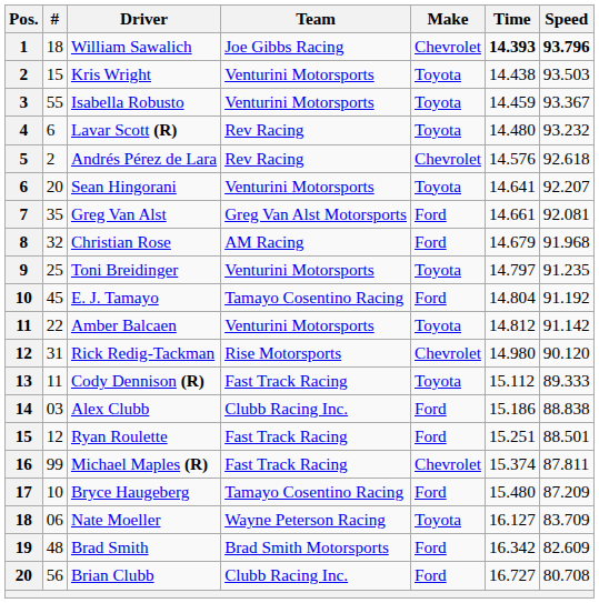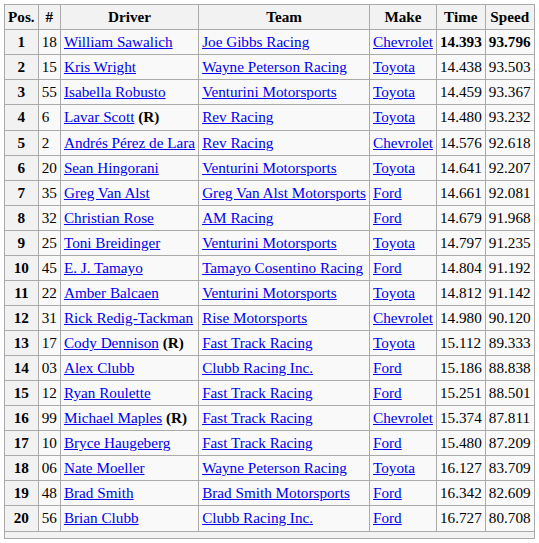 <table class="wikitable" style="font-size:95%">
 <tr>
 <th>Pos.</th>
 <th>#</th>
 <th>Driver</th>
 <th>Team</th>
 <th>Make</th>
 <th>Time</th>
 <th>Speed</th>
 </tr>
 <tr>
 <th>1</th>
 <td>18</td>
 <td><a href='#'>William Sawalich</a></td>
 <td><a href='#'>Joe Gibbs Racing</a></td>
 <td><a href='#'>Chevrolet</a></td>
 <td><strong>14.393</strong></td>
 <td><strong>93.796</strong></td>
 </tr>
 <tr>
 <th>2</th>
 <td>15</td>
 <td><a href='#'>Kris Wright</a></td>
-<td><a href='#'>Venturini Motorsports</a></td>
+<td><a href='#'>Wayne Peterson Racing</a></td>
 <td><a href='#'>Toyota</a></td>
 <td>14.438</td>
 <td>93.503</td>
 </tr>
 <tr>
 <th>3</th>
 <td>55</td>
 <td><a href='#'>Isabella Robusto</a></td>
 <td><a href='#'>Venturini Motorsports</a></td>
 <td><a href='#'>Toyota</a></td>
 <td>14.459</td>
 <td>93.367</td>
 </tr>
 <tr>
 <th>4</th>
 <td>6</td>
 <td><a href='#'>Lavar Scott</a> <strong>(R)</strong></td>
 <td><a href='#'>Rev Racing</a></td>
 <td><a href='#'>Toyota</a></td>
 <td>14.480</td>
 <td>93.232</td>
 </tr>
 <tr>
 <th>5</th>
 <td>2</td>
 <td><a href='#'>Andrés Pérez de Lara</a></td>
 <td><a href='#'>Rev Racing</a></td>
 <td><a href='#'>Chevrolet</a></td>
 <td>14.576</td>
 <td>92.618</td>
 </tr>
 <tr>
 <th>6</th>
 <td>20</td>
 <td><a href='#'>Sean Hingorani</a></td>
 <td><a href='#'>Venturini Motorsports</a></td>
 <td><a href='#'>Toyota</a></td>
 <td>14.641</td>
 <td>92.207</td>
 </tr>
 <tr>
 <th>7</th>
 <td>35</td>
 <td><a href='#'>Greg Van Alst</a></td>
 <td><a href='#'>Greg Van Alst Motorsports</a></td>
 <td><a href='#'>Ford</a></td>
 <td>14.661</td>
 <td>92.081</td>
 </tr>
 <tr>
 <th>8</th>
 <td>32</td>
 <td><a href='#'>Christian Rose</a></td>
 <td><a href='#'>AM Racing</a></td>
 <td><a href='#'>Ford</a></td>
 <td>14.679</td>
 <td>91.968</td>
 </tr>
 <tr>
 <th>9</th>
 <td>25</td>
 <td><a href='#'>Toni Breidinger</a></td>
 <td><a href='#'>Venturini Motorsports</a></td>
 <td><a href='#'>Toyota</a></td>
 <td>14.797</td>
 <td>91.235</td>
 </tr>
 <tr>
 <th>10</th>
 <td>45</td>
 <td><a href='#'>E. J. Tamayo</a></td>
 <td><a href='#'>Tamayo Cosentino Racing</a></td>
 <td><a href='#'>Ford</a></td>
 <td>14.804</td>
 <td>91.192</td>
 </tr>
 <tr>
 <th>11</th>
 <td>22</td>
 <td><a href='#'>Amber Balcaen</a></td>
 <td><a href='#'>Venturini Motorsports</a></td>
 <td><a href='#'>Toyota</a></td>
 <td>14.812</td>
 <td>91.142</td>
 </tr>
 <tr>
 <th>12</th>
 <td>31</td>
 <td><a href='#'>Rick Redig-Tackman</a></td>
 <td><a href='#'>Rise Motorsports</a></td>
 <td><a href='#'>Chevrolet</a></td>
 <td>14.980</td>
 <td>90.120</td>
 </tr>
 <tr>
 <th>13</th>
-<td>11</td>
+<td>17</td>
 <td><a href='#'>Cody Dennison</a> <strong>(R)</strong></td>
 <td><a href='#'>Fast Track Racing</a></td>
 <td><a href='#'>Toyota</a></td>
 <td>15.112</td>
 <td>89.333</td>
 </tr>
 <tr>
 <th>14</th>
 <td>03</td>
 <td><a href='#'>Alex Clubb</a></td>
 <td><a href='#'>Clubb Racing Inc.</a></td>
 <td><a href='#'>Ford</a></td>
 <td>15.186</td>
 <td>88.838</td>
 </tr>
 <tr>
 <th>15</th>
 <td>12</td>
 <td><a href='#'>Ryan Roulette</a></td>
 <td><a href='#'>Fast Track Racing</a></td>
 <td><a href='#'>Ford</a></td>
 <td>15.251</td>
 <td>88.501</td>
 </tr>
 <tr>
 <th>16</th>
 <td>99</td>
 <td><a href='#'>Michael Maples</a> <strong>(R)</strong></td>
 <td><a href='#'>Fast Track Racing</a></td>
 <td><a href='#'>Chevrolet</a></td>
 <td>15.374</td>
 <td>87.811</td>
 </tr>
 <tr>
 <th>17</th>
 <td>10</td>
 <td><a href='#'>Bryce Haugeberg</a></td>
-<td><a href='#'>Tamayo Cosentino Racing</a></td>
+<td><a href='#'>Fast Track Racing</a></td>
 <td><a href='#'>Ford</a></td>
 <td>15.480</td>
 <td>87.209</td>
 </tr>
 <tr>
 <th>18</th>
 <td>06</td>
 <td><a href='#'>Nate Moeller</a></td>
 <td><a href='#'>Wayne Peterson Racing</a></td>
 <td><a href='#'>Toyota</a></td>
 <td>16.127</td>
 <td>83.709</td>
 </tr>
 <tr>
 <th>19</th>
 <td>48</td>
 <td><a href='#'>Brad Smith</a></td>
 <td><a href='#'>Brad Smith Motorsports</a></td>
 <td><a href='#'>Ford</a></td>
 <td>16.342</td>
 <td>82.609</td>
 </tr>
 <tr>
 <th>20</th>
 <td>56</td>
 <td><a href='#'>Brian Clubb</a></td>
 <td><a href='#'>Clubb Racing Inc.</a></td>
 <td><a href='#'>Ford</a></td>
 <td>16.727</td>
 <td>80.708</td>
 </tr>
 <tr>
 <th colspan="7"></th>
 </tr>
 </table>
